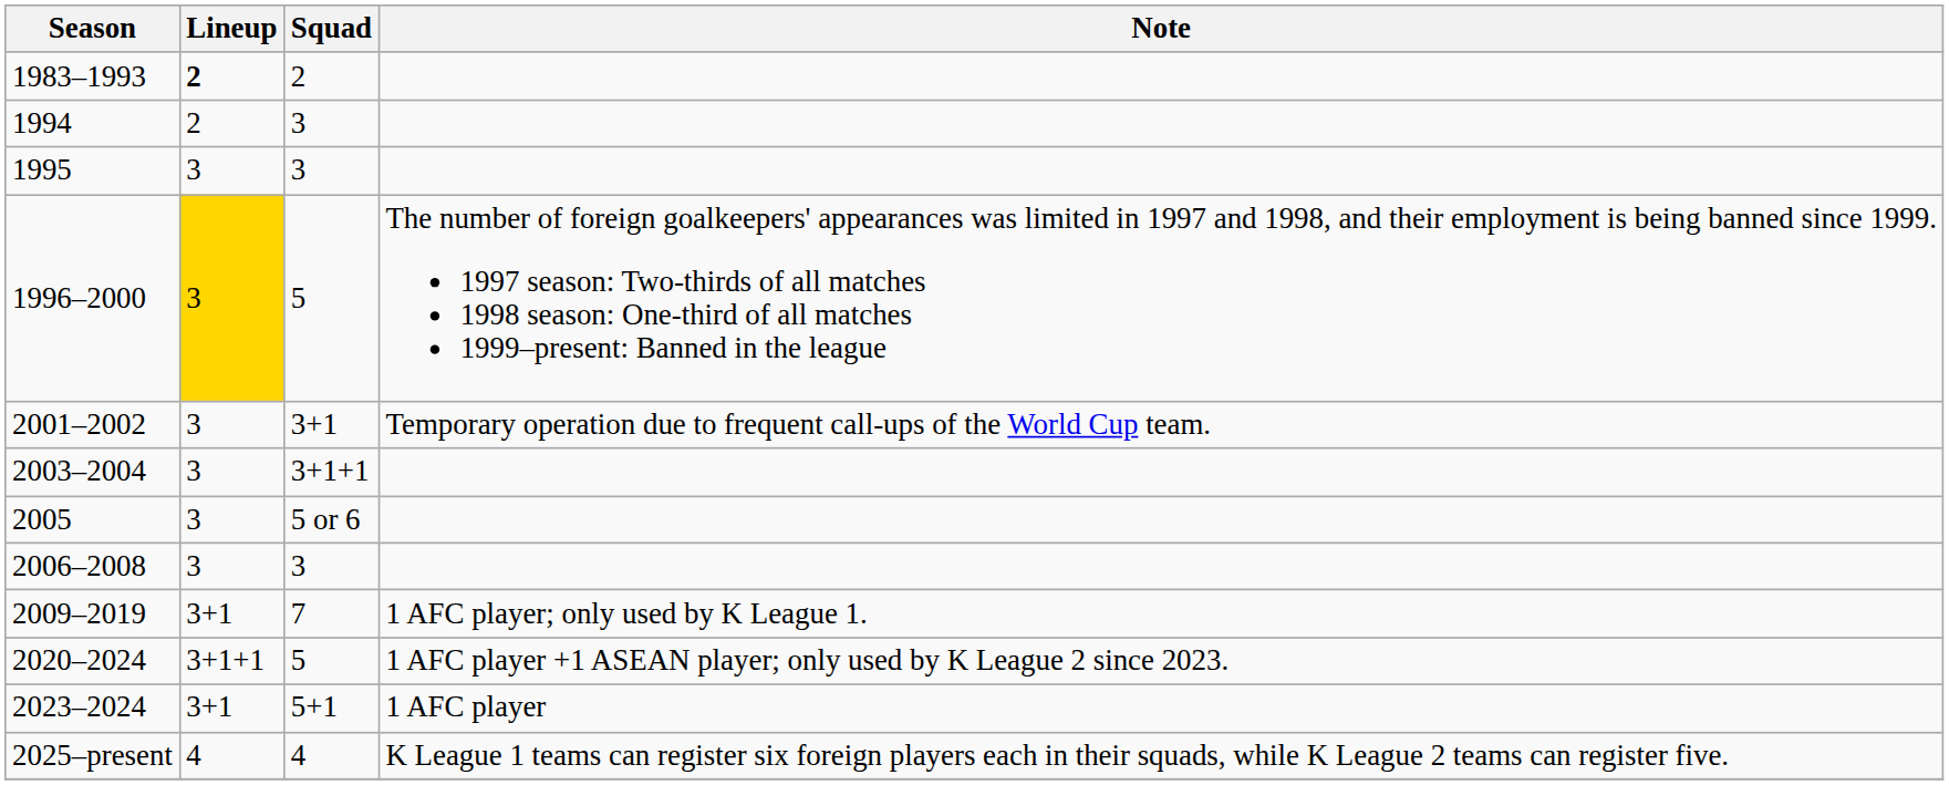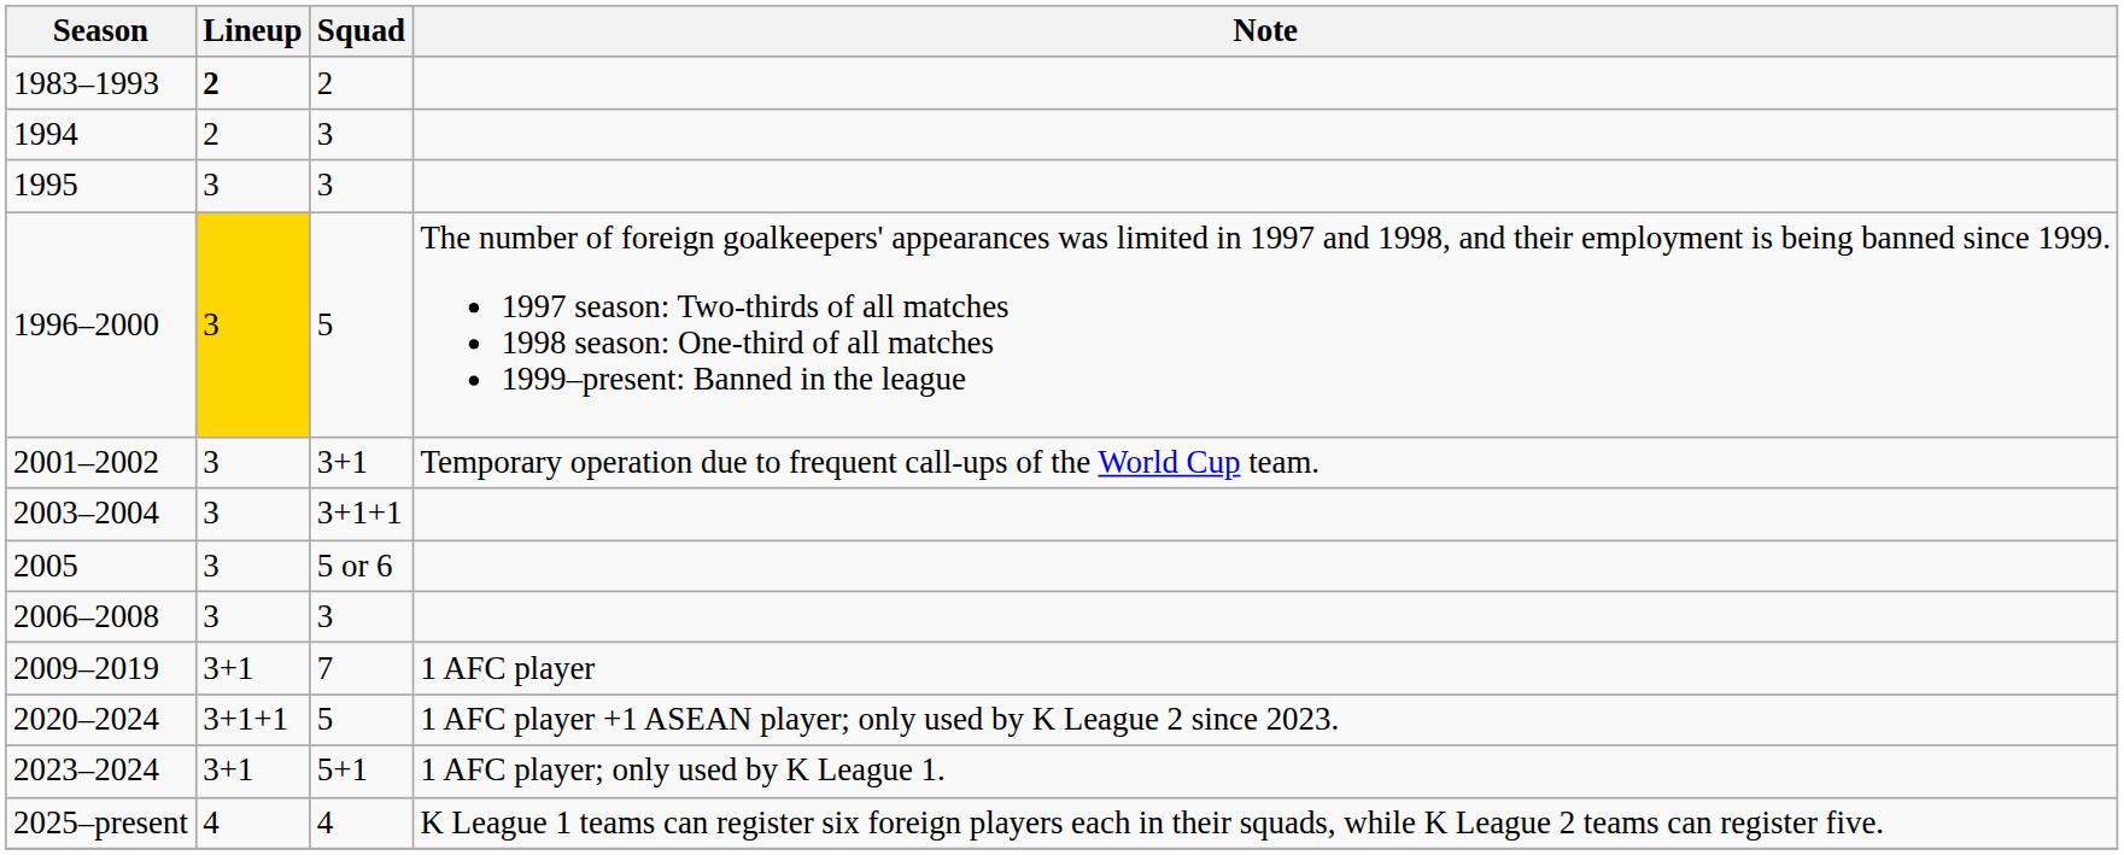 <table class="wikitable">
 <tr>
 <th>Season</th>
 <th>Lineup</th>
 <th>Squad</th>
 <th>Note</th>
 </tr>
 <tr>
 <td align="left">1983–1993</td>
 <td><strong>2</strong></td>
 <td>2</td>
 <td></td>
 </tr>
 <tr>
 <td align="left">1994</td>
 <td>2</td>
 <td>3</td>
 <td></td>
 </tr>
 <tr>
 <td align="left">1995</td>
 <td>3</td>
 <td>3</td>
 <td></td>
 </tr>
 <tr>
 <td align="left">1996–2000</td>
 <td style="background: gold;">3</td>
 <td>5</td>
 <td>The number of foreign goalkeepers' appearances was limited in 1997 and 1998, and their employment is being banned since 1999.<br><ul><li>1997 season: Two-thirds of all matches</li><li>1998 season: One-third of all matches</li><li>1999–present: Banned in the league</li></ul></td>
 </tr>
 <tr>
 <td align="left">2001–2002</td>
 <td>3</td>
 <td>3+1</td>
 <td>Temporary operation due to frequent call-ups of the <a href='#'>World Cup</a> team.</td>
 </tr>
 <tr>
 <td align="left">2003–2004</td>
 <td>3</td>
 <td>3+1+1</td>
 <td></td>
 </tr>
 <tr>
 <td align="left">2005</td>
 <td>3</td>
 <td>5 or 6</td>
 <td></td>
 </tr>
 <tr>
 <td align="left">2006–2008</td>
 <td>3</td>
 <td>3</td>
 <td></td>
 </tr>
 <tr>
 <td align="left">2009–2019</td>
 <td>3+1</td>
 <td>7</td>
-<td>1 AFC player; only used by K League 1.</td>
+<td>1 AFC player</td>
 </tr>
 <tr>
 <td align="left">2020–2024</td>
 <td>3+1+1</td>
 <td>5</td>
 <td>1 AFC player +1 ASEAN player; only used by K League 2 since 2023.</td>
 </tr>
 <tr>
 <td align="left">2023–2024</td>
 <td>3+1</td>
 <td>5+1</td>
-<td>1 AFC player</td>
+<td>1 AFC player; only used by K League 1.</td>
 </tr>
 <tr>
 <td align="left">2025–present</td>
 <td>4</td>
 <td>4</td>
 <td>K League 1 teams can register six foreign players each in their squads, while K League 2 teams can register five.</td>
 </tr>
 <tr>
 </tr>
 </table>
